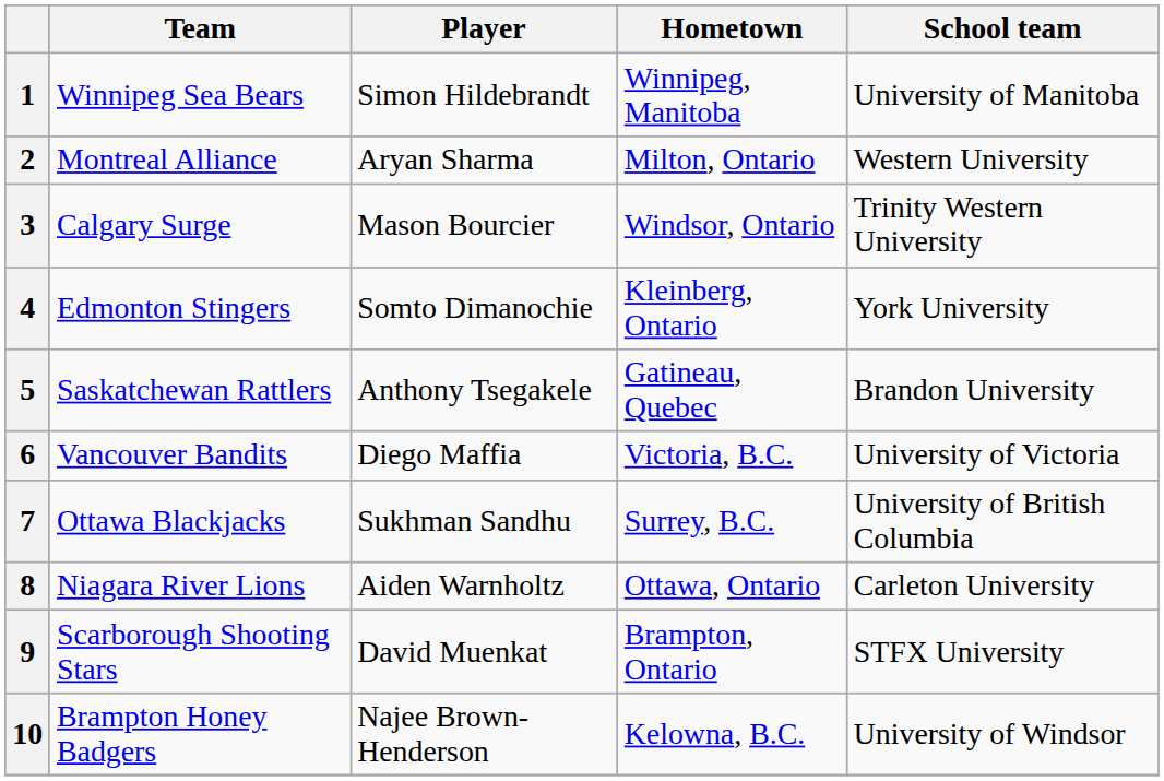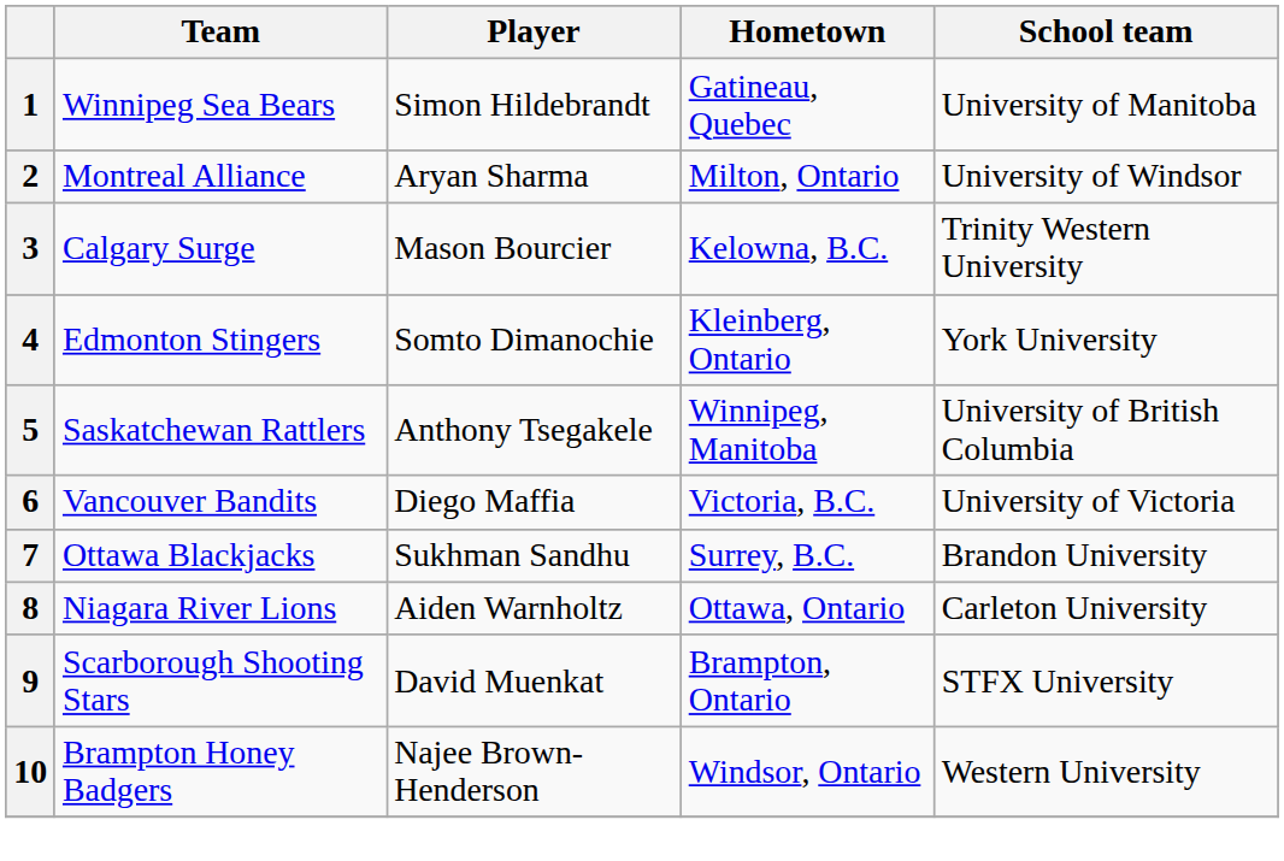 <table class="wikitable">
 <tr>
 <th></th>
 <th>Team</th>
 <th>Player</th>
 <th>Hometown</th>
 <th>School team</th>
 </tr>
 <tr>
 <th>1</th>
 <td><a href='#'>Winnipeg Sea Bears</a></td>
 <td>Simon Hildebrandt</td>
-<td><a href='#'>Winnipeg</a>, <a href='#'>Manitoba</a></td>
+<td><a href='#'>Gatineau</a>, <a href='#'>Quebec</a></td>
 <td>University of Manitoba</td>
 </tr>
 <tr>
 <th>2</th>
 <td><a href='#'>Montreal Alliance</a></td>
 <td>Aryan Sharma</td>
 <td><a href='#'>Milton</a>, <a href='#'>Ontario</a></td>
-<td>Western University</td>
+<td>University of Windsor</td>
 </tr>
 <tr>
 <th>3</th>
 <td><a href='#'>Calgary Surge</a></td>
 <td>Mason Bourcier</td>
-<td><a href='#'>Windsor</a>, <a href='#'>Ontario</a></td>
+<td><a href='#'>Kelowna</a>, <a href='#'>B.C.</a></td>
 <td>Trinity Western University</td>
 </tr>
 <tr>
 <th>4</th>
 <td><a href='#'>Edmonton Stingers</a></td>
 <td>Somto Dimanochie</td>
 <td><a href='#'>Kleinberg</a>, <a href='#'>Ontario</a></td>
 <td>York University</td>
 </tr>
 <tr>
 <th>5</th>
 <td><a href='#'>Saskatchewan Rattlers</a></td>
 <td>Anthony Tsegakele</td>
-<td><a href='#'>Gatineau</a>, <a href='#'>Quebec</a></td>
-<td>Brandon University</td>
+<td><a href='#'>Winnipeg</a>, <a href='#'>Manitoba</a></td>
+<td>University of British Columbia</td>
 </tr>
 <tr>
 <th>6</th>
 <td><a href='#'>Vancouver Bandits</a></td>
 <td>Diego Maffia</td>
 <td><a href='#'>Victoria</a>, <a href='#'>B.C.</a></td>
 <td>University of Victoria</td>
 </tr>
 <tr>
 <th>7</th>
 <td><a href='#'>Ottawa Blackjacks</a></td>
 <td>Sukhman Sandhu</td>
 <td><a href='#'>Surrey</a>, <a href='#'>B.C.</a></td>
-<td>University of British Columbia</td>
+<td>Brandon University</td>
 </tr>
 <tr>
 <th>8</th>
 <td><a href='#'>Niagara River Lions</a></td>
 <td>Aiden Warnholtz</td>
 <td><a href='#'>Ottawa</a>, <a href='#'>Ontario</a></td>
 <td>Carleton University</td>
 </tr>
 <tr>
 <th>9</th>
 <td><a href='#'>Scarborough Shooting Stars</a></td>
 <td>David Muenkat</td>
 <td><a href='#'>Brampton</a>, <a href='#'>Ontario</a></td>
 <td>STFX University</td>
 </tr>
 <tr>
 <th>10</th>
 <td><a href='#'>Brampton Honey Badgers</a></td>
 <td>Najee Brown-Henderson</td>
-<td><a href='#'>Kelowna</a>, <a href='#'>B.C.</a></td>
-<td>University of Windsor</td>
+<td><a href='#'>Windsor</a>, <a href='#'>Ontario</a></td>
+<td>Western University</td>
 </tr>
 <tr>
 </tr>
 </table>
